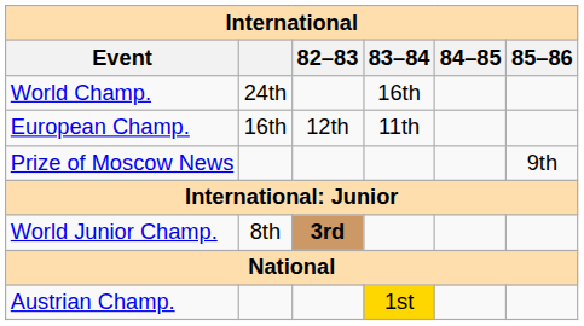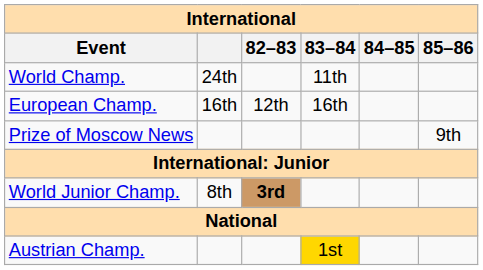 <table class="wikitable" style="text-align:center">
 <tr>
 <th style="background-color: #ffdead; " colspan=6 align=center>International</th>
 </tr>
 <tr>
 <th>Event</th>
 <th></th>
 <th>82–83</th>
 <th>83–84</th>
 <th>84–85</th>
 <th>85–86</th>
 </tr>
 <tr>
 <td align=left><a href='#'>World Champ.</a></td>
 <td>24th</td>
 <td></td>
-<td>16th</td>
+<td>11th</td>
 <td></td>
 <td></td>
 </tr>
 <tr>
 <td align=left><a href='#'>European Champ.</a></td>
 <td>16th</td>
 <td>12th</td>
-<td>11th</td>
+<td>16th</td>
 <td></td>
 <td></td>
 </tr>
 <tr>
 <td align=left><a href='#'>Prize of Moscow News</a></td>
 <td></td>
 <td></td>
 <td></td>
 <td></td>
 <td>9th</td>
 </tr>
 <tr>
 <th style="background-color: #ffdead; " colspan=6 align=center>International: Junior</th>
 </tr>
 <tr>
 <td align=left><a href='#'>World Junior Champ.</a></td>
 <td>8th</td>
 <td bgcolor=cc9966><strong>3rd</strong></td>
 <td></td>
 <td></td>
 <td></td>
 </tr>
 <tr>
 <th style="background-color: #ffdead; " colspan=6 align=center>National</th>
 </tr>
 <tr>
 <td align=left><a href='#'>Austrian Champ.</a></td>
 <td></td>
 <td></td>
 <td bgcolor=gold>1st</td>
 <td></td>
 <td></td>
 </tr>
 </table>
